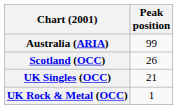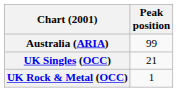 <table class="wikitable sortable plainrowheaders" style="text-align:center">
 <tr>
 <th>Chart (2001)</th>
 <th>Peak<br>position</th>
 </tr>
 <tr>
 <th scope="row">Australia (<a href='#'>ARIA</a>)</th>
 <td>99</td>
 </tr>
 <tr>
-<th scope="row"><a href='#'>Scotland</a> (<a href='#'>OCC</a>)</th>
-<td>26</td>
-</tr>
-<tr>
 <th scope="row"><a href='#'>UK Singles</a> (<a href='#'>OCC</a>)</th>
 <td>21</td>
 </tr>
 <tr>
 <th scope="row"><a href='#'>UK Rock & Metal</a> (<a href='#'>OCC</a>)</th>
 <td>1</td>
 </tr>
 </table>
